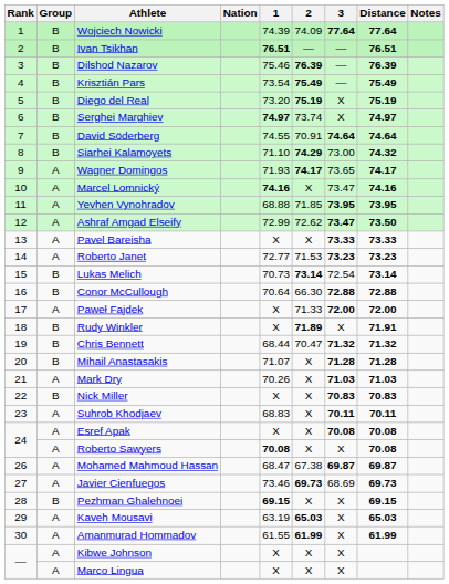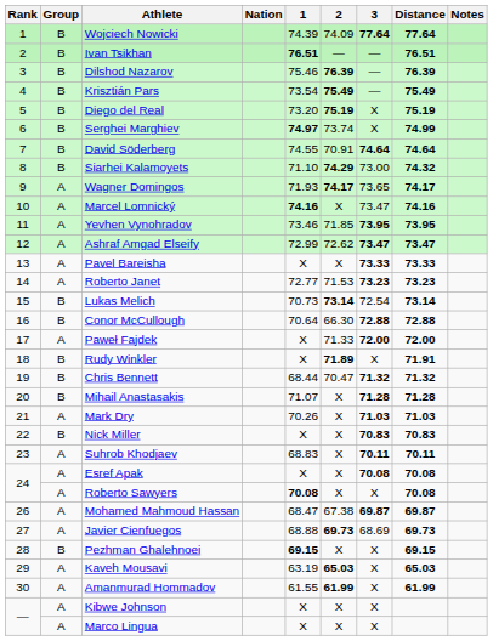 <table class="wikitable sortable" style="text-align:center">
 <tr>
 <th>Rank</th>
 <th>Group</th>
 <th>Athlete</th>
 <th>Nation</th>
 <th>1</th>
 <th>2</th>
 <th>3</th>
 <th>Distance</th>
 <th>Notes</th>
 </tr>
 <tr bgcolor=bbf3bb>
 <td>1</td>
 <td>B</td>
 <td align=left><a href='#'>Wojciech Nowicki</a></td>
 <td align=left></td>
 <td>74.39</td>
 <td>74.09</td>
 <td><strong>77.64</strong></td>
 <td><strong>77.64</strong></td>
 <td></td>
 </tr>
 <tr bgcolor=bbf3bb>
 <td>2</td>
 <td>B</td>
 <td align=left><a href='#'>Ivan Tsikhan</a></td>
 <td align=left></td>
 <td><strong>76.51</strong></td>
 <td data-sort-value=76.50>—</td>
 <td data-sort-value=76.50>—</td>
 <td><strong>76.51</strong></td>
 <td></td>
 </tr>
 <tr bgcolor=ccf9cc>
 <td>3</td>
 <td>B</td>
 <td align=left><a href='#'>Dilshod Nazarov</a></td>
 <td align=left></td>
 <td>75.46</td>
 <td><strong>76.39</strong></td>
 <td data-sort-value=76.39>—</td>
 <td><strong>76.39</strong></td>
 <td></td>
 </tr>
 <tr bgcolor=ccf9cc>
 <td>4</td>
 <td>B</td>
 <td align=left><a href='#'>Krisztián Pars</a></td>
 <td align=left></td>
 <td>73.54</td>
 <td><strong>75.49</strong></td>
 <td data-sort-value=75.49>—</td>
 <td><strong>75.49</strong></td>
 <td></td>
 </tr>
 <tr bgcolor=ccf9cc>
 <td>5</td>
 <td>B</td>
 <td align=left><a href='#'>Diego del Real</a></td>
 <td align=left></td>
 <td>73.20</td>
 <td><strong>75.19</strong></td>
 <td data-sort-value=1.00>X</td>
 <td><strong>75.19</strong></td>
 <td></td>
 </tr>
 <tr bgcolor=ccf9cc>
 <td>6</td>
 <td>B</td>
 <td align=left><a href='#'>Serghei Marghiev</a></td>
 <td align=left></td>
 <td><strong>74.97</strong></td>
 <td>73.74</td>
 <td data-sort-value=1.00>X</td>
-<td><strong>74.97</strong></td>
+<td><strong>74.99</strong></td>
 <td></td>
 </tr>
 <tr bgcolor=ccf9cc>
 <td>7</td>
 <td>B</td>
 <td align=left><a href='#'>David Söderberg</a></td>
 <td align=left></td>
 <td>74.55</td>
 <td>70.91</td>
 <td><strong>74.64</strong></td>
 <td><strong>74.64</strong></td>
 <td></td>
 </tr>
 <tr bgcolor=ccf9cc>
 <td>8</td>
 <td>B</td>
 <td align=left><a href='#'>Siarhei Kalamoyets</a></td>
 <td align=left></td>
 <td>71.10</td>
 <td><strong>74.29</strong></td>
 <td>73.00</td>
 <td><strong>74.32</strong></td>
 <td></td>
 </tr>
 <tr bgcolor=ccf9cc>
 <td>9</td>
 <td>A</td>
 <td align=left><a href='#'>Wagner Domingos</a></td>
 <td align=left></td>
 <td>71.93</td>
 <td><strong>74.17</strong></td>
 <td>73.65</td>
 <td><strong>74.17</strong></td>
 <td></td>
 </tr>
 <tr bgcolor=ccf9cc>
 <td>10</td>
 <td>A</td>
 <td align=left><a href='#'>Marcel Lomnický</a></td>
 <td align=left></td>
 <td><strong>74.16</strong></td>
 <td data-sort-value=1.00>X</td>
 <td>73.47</td>
 <td><strong>74.16</strong></td>
 <td></td>
 </tr>
 <tr bgcolor=ccf9cc>
 <td>11</td>
 <td>A</td>
 <td align=left><a href='#'>Yevhen Vynohradov</a></td>
 <td align=left></td>
-<td>68.88</td>
+<td>73.46</td>
 <td>71.85</td>
 <td><strong>73.95</strong></td>
 <td><strong>73.95</strong></td>
 <td></td>
 </tr>
 <tr bgcolor=ccf9cc>
 <td>12</td>
 <td>A</td>
 <td align=left><a href='#'>Ashraf Amgad Elseify</a></td>
 <td align=left></td>
 <td>72.99</td>
 <td>72.62</td>
 <td><strong>73.47</strong></td>
-<td><strong>73.50</strong></td>
+<td><strong>73.47</strong></td>
 <td></td>
 </tr>
 <tr>
 <td>13</td>
 <td>A</td>
 <td align=left><a href='#'>Pavel Bareisha</a></td>
 <td align=left></td>
 <td data-sort-value=1.00>X</td>
 <td data-sort-value=1.00>X</td>
 <td><strong>73.33</strong></td>
 <td><strong>73.33</strong></td>
 <td></td>
 </tr>
 <tr>
 <td>14</td>
 <td>A</td>
 <td align=left><a href='#'>Roberto Janet</a></td>
 <td align=left></td>
 <td>72.77</td>
 <td>71.53</td>
 <td><strong>73.23</strong></td>
 <td><strong>73.23</strong></td>
 <td></td>
 </tr>
 <tr>
 <td>15</td>
 <td>B</td>
 <td align=left><a href='#'>Lukas Melich</a></td>
 <td align=left></td>
 <td>70.73</td>
 <td><strong>73.14</strong></td>
 <td>72.54</td>
 <td><strong>73.14</strong></td>
 <td></td>
 </tr>
 <tr>
 <td>16</td>
 <td>B</td>
 <td align=left><a href='#'>Conor McCullough</a></td>
 <td align=left></td>
 <td>70.64</td>
 <td>66.30</td>
 <td><strong>72.88</strong></td>
 <td><strong>72.88</strong></td>
 <td></td>
 </tr>
 <tr>
 <td>17</td>
 <td>A</td>
 <td align=left><a href='#'>Paweł Fajdek</a></td>
 <td align=left></td>
 <td data-sort-value=1.00>X</td>
 <td>71.33</td>
 <td><strong>72.00</strong></td>
 <td><strong>72.00</strong></td>
 <td></td>
 </tr>
 <tr>
 <td>18</td>
 <td>B</td>
 <td align=left><a href='#'>Rudy Winkler</a></td>
 <td align=left></td>
 <td data-sort-value=1.00>X</td>
 <td><strong>71.89</strong></td>
 <td data-sort-value=1.00>X</td>
 <td><strong>71.91</strong></td>
 <td></td>
 </tr>
 <tr>
 <td>19</td>
 <td>B</td>
 <td align=left><a href='#'>Chris Bennett</a></td>
 <td align=left></td>
 <td>68.44</td>
 <td>70.47</td>
 <td><strong>71.32</strong></td>
 <td><strong>71.32</strong></td>
 <td></td>
 </tr>
 <tr>
 <td>20</td>
 <td>B</td>
 <td align=left><a href='#'>Mihail Anastasakis</a></td>
 <td align=left></td>
 <td>71.07</td>
 <td data-sort-value=1.00>X</td>
 <td><strong>71.28</strong></td>
 <td><strong>71.28</strong></td>
 <td></td>
 </tr>
 <tr>
 <td>21</td>
 <td>A</td>
 <td align=left><a href='#'>Mark Dry</a></td>
 <td align=left></td>
 <td>70.26</td>
 <td data-sort-value=1.00>X</td>
 <td><strong>71.03</strong></td>
 <td><strong>71.03</strong></td>
 <td></td>
 </tr>
 <tr>
 <td>22</td>
 <td>B</td>
 <td align=left><a href='#'>Nick Miller</a></td>
 <td align=left></td>
 <td data-sort-value=1.00>X</td>
 <td data-sort-value=1.00>X</td>
 <td><strong>70.83</strong></td>
 <td><strong>70.83</strong></td>
 <td></td>
 </tr>
 <tr>
 <td>23</td>
 <td>A</td>
 <td align=left><a href='#'>Suhrob Khodjaev</a></td>
 <td align=left></td>
 <td>68.83</td>
 <td data-sort-value=1.00>X</td>
 <td><strong>70.11</strong></td>
 <td><strong>70.11</strong></td>
 <td></td>
 </tr>
 <tr>
 <td rowspan="2">24</td>
 <td>A</td>
 <td align=left><a href='#'>Esref Apak</a></td>
 <td align=left></td>
 <td data-sort-value=1.00>X</td>
 <td data-sort-value=1.00>X</td>
 <td><strong>70.08</strong></td>
 <td><strong>70.08</strong></td>
 <td></td>
 </tr>
 <tr>
 <td>A</td>
 <td align=left><a href='#'>Roberto Sawyers</a></td>
 <td align=left></td>
 <td><strong>70.08</strong></td>
 <td data-sort-value=1.00>X</td>
 <td data-sort-value=1.00>X</td>
 <td><strong>70.08</strong></td>
 <td></td>
 </tr>
 <tr>
 <td>26</td>
 <td>A</td>
 <td align=left><a href='#'>Mohamed Mahmoud Hassan</a></td>
 <td align=left></td>
 <td>68.47</td>
 <td>67.38</td>
 <td><strong>69.87</strong></td>
 <td><strong>69.87</strong></td>
 <td></td>
 </tr>
 <tr>
 <td>27</td>
 <td>A</td>
 <td align=left><a href='#'>Javier Cienfuegos</a></td>
 <td align=left></td>
-<td>73.46</td>
+<td>68.88</td>
 <td><strong>69.73</strong></td>
 <td>68.69</td>
 <td><strong>69.73</strong></td>
 <td></td>
 </tr>
 <tr>
 <td>28</td>
 <td>B</td>
 <td align=left><a href='#'>Pezhman Ghalehnoei</a></td>
 <td align=left></td>
 <td><strong>69.15</strong></td>
 <td data-sort-value=1.00>X</td>
 <td data-sort-value=1.00>X</td>
 <td><strong>69.15</strong></td>
 <td></td>
 </tr>
 <tr>
 <td>29</td>
 <td>A</td>
 <td align=left><a href='#'>Kaveh Mousavi</a></td>
 <td align=left></td>
 <td>63.19</td>
 <td><strong>65.03</strong></td>
 <td data-sort-value=1.00>X</td>
 <td><strong>65.03</strong></td>
 <td></td>
 </tr>
 <tr>
 <td>30</td>
 <td>A</td>
 <td align=left><a href='#'>Amanmurad Hommadov</a></td>
 <td align=left></td>
 <td>61.55</td>
 <td><strong>61.99</strong></td>
 <td data-sort-value=1.00>X</td>
 <td><strong>61.99</strong></td>
 <td></td>
 </tr>
 <tr>
 <td rowspan=2 data-sort-value=2>—</td>
 <td>A</td>
 <td align=left><a href='#'>Kibwe Johnson</a></td>
 <td align=left></td>
 <td data-sort-value=1.00>X</td>
 <td data-sort-value=1.00>X</td>
 <td data-sort-value=1.00>X</td>
 <td data-sort-value=1.00></td>
 <td></td>
 </tr>
 <tr>
 <td>A</td>
 <td align=left><a href='#'>Marco Lingua</a></td>
 <td align=left></td>
 <td data-sort-value=1.00>X</td>
 <td data-sort-value=1.00>X</td>
 <td data-sort-value=1.00>X</td>
 <td data-sort-value=1.00></td>
 <td></td>
 </tr>
 </table>
